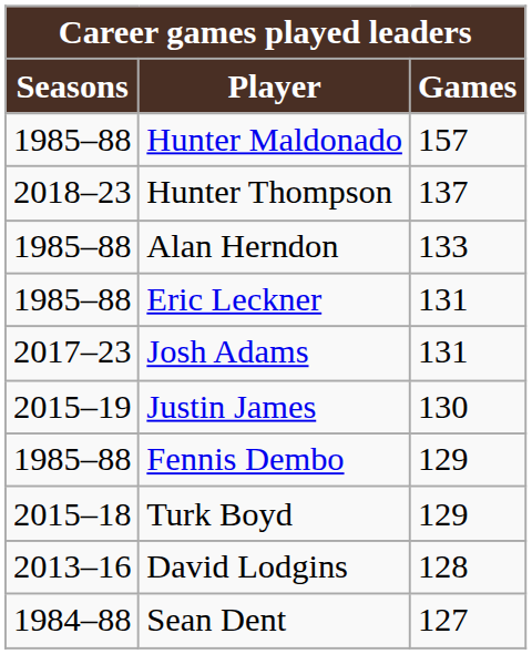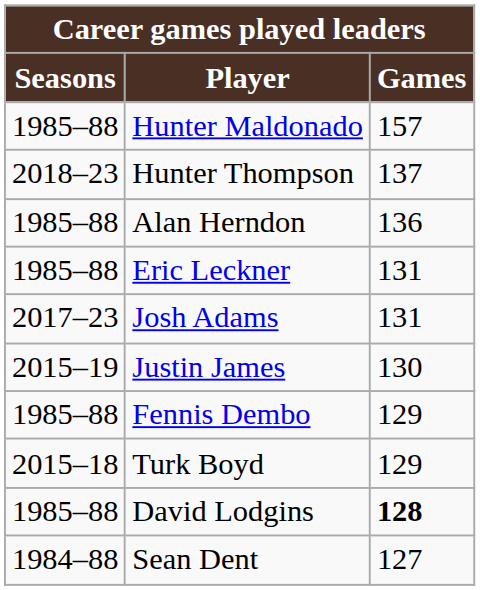 <table class="wikitable" style="float:left; margin-right:1em">
 <tr>
 <th style="background:#492f24; color:white;" colspan=6>Career games played leaders</th>
 </tr>
 <tr>
 <th style="background:#492f24; color:white">Seasons</th>
 <th style="background:#492f24; color:white">Player</th>
 <th style="background:#492f24; color:white">Games</th>
 </tr>
 <tr>
 <td>1985–88</td>
 <td><a href='#'>Hunter Maldonado</a></td>
 <td>157</td>
 </tr>
 <tr>
 <td>2018–23</td>
 <td>Hunter Thompson</td>
 <td>137</td>
 </tr>
 <tr>
 <td>1985–88</td>
 <td>Alan Herndon</td>
-<td>133</td>
+<td>136</td>
 </tr>
 <tr>
 <td>1985–88</td>
 <td><a href='#'>Eric Leckner</a></td>
 <td>131</td>
 </tr>
 <tr>
 <td>2017–23</td>
 <td><a href='#'>Josh Adams</a></td>
 <td>131</td>
 </tr>
 <tr>
 <td>2015–19</td>
 <td><a href='#'>Justin James</a></td>
 <td>130</td>
 </tr>
 <tr>
 <td>1985–88</td>
 <td><a href='#'>Fennis Dembo</a></td>
 <td>129</td>
 </tr>
 <tr>
 <td>2015–18</td>
 <td>Turk Boyd</td>
 <td>129</td>
 </tr>
 <tr>
-<td>2013–16</td>
+<td>1985–88</td>
 <td>David Lodgins</td>
-<td>128</td>
+<td><strong>128</strong></td>
 </tr>
 <tr>
 <td>1984–88</td>
 <td>Sean Dent</td>
 <td>127</td>
 </tr>
 </table>
